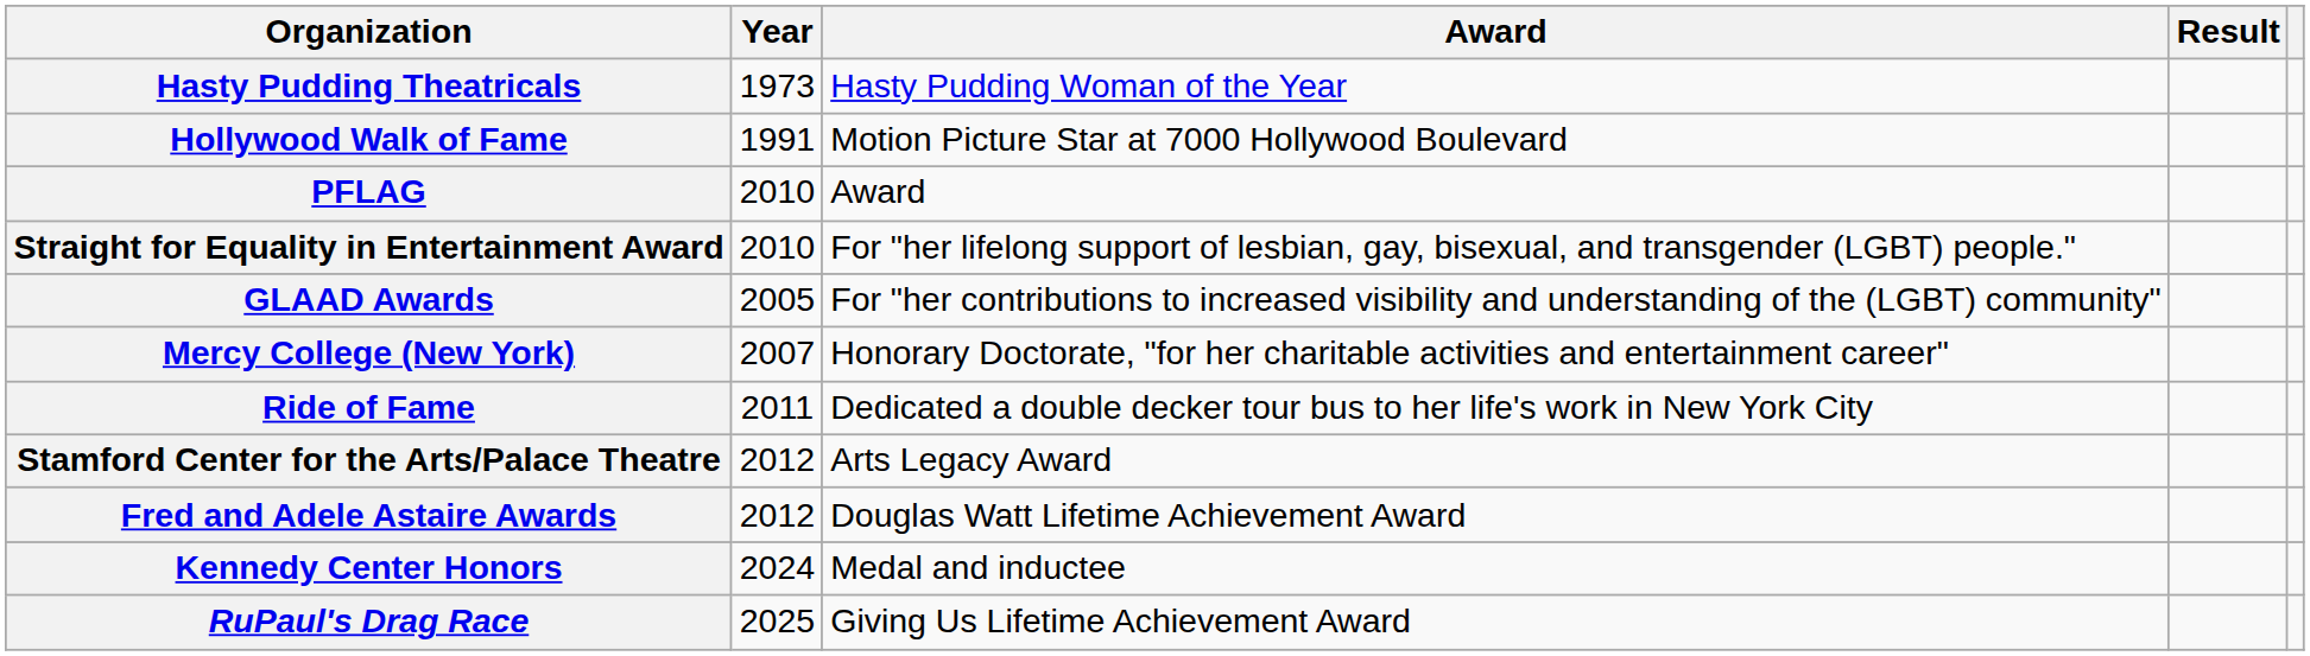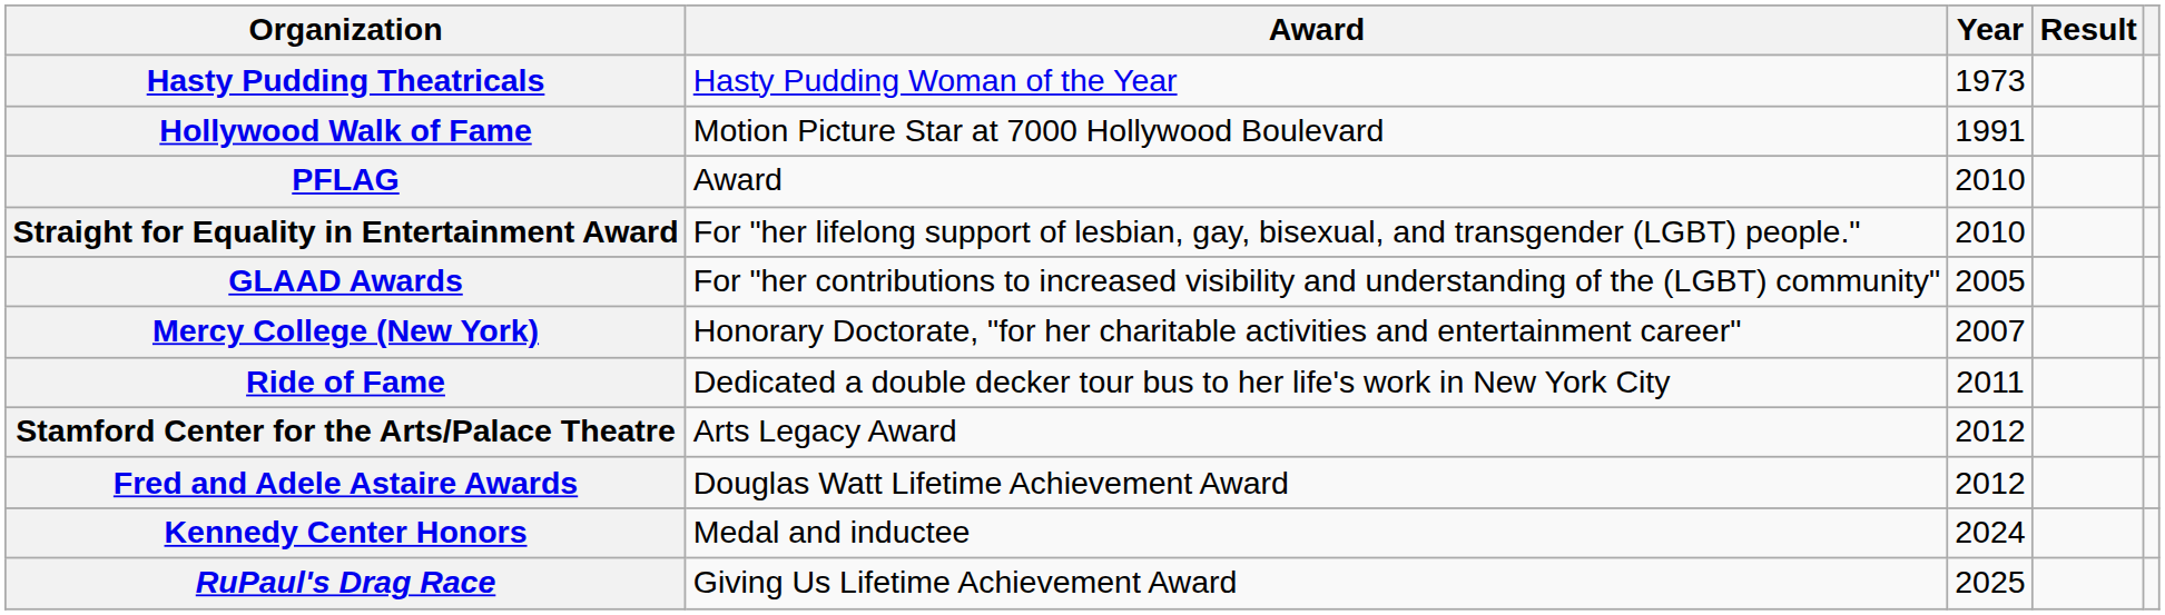 <table class= "wikitable plainrowheaders sortable">
 <tr>
 <th>Organization</th>
+<th scope="col">Award</th>
 <th scope="col">Year</th>
-<th scope="col">Award</th>
 <th scope="col">Result</th>
 <th scope="col" class="unsortable"></th>
 </tr>
 <tr>
 <th scope="row" rowspan="1"><a href='#'>Hasty Pudding Theatricals</a></th>
+<td><a href='#'>Hasty Pudding Woman of the Year</a></td>
 <td style="text-align:center;">1973</td>
-<td><a href='#'>Hasty Pudding Woman of the Year</a></td>
 <td></td>
 <td style="text-align:center;"></td>
 </tr>
 <tr>
 <th scope="row" rowspan="1"><a href='#'>Hollywood Walk of Fame</a></th>
+<td>Motion Picture Star at 7000 Hollywood Boulevard</td>
 <td style="text-align:center;">1991</td>
-<td>Motion Picture Star at 7000 Hollywood Boulevard</td>
 <td></td>
 <td style="text-align:center;"></td>
 </tr>
 <tr>
 <th scope="row" rowspan="1"><a href='#'>PFLAG</a></th>
+<td>Award</td>
 <td style="text-align:center;">2010</td>
-<td>Award</td>
 <td></td>
 <td style="text-align:center;"></td>
 </tr>
 <tr>
 <th scope="row" rowspan="1">Straight for Equality in Entertainment Award</th>
+<td>For "her lifelong support of lesbian, gay, bisexual, and transgender (LGBT) people."</td>
 <td style="text-align:center;">2010</td>
-<td>For "her lifelong support of lesbian, gay, bisexual, and transgender (LGBT) people."</td>
 <td></td>
 <td style="text-align:center;"></td>
 </tr>
 <tr>
 <th scope="row" rowspan="1"><a href='#'>GLAAD Awards</a></th>
+<td>For "her contributions to increased visibility and understanding of the (LGBT) community"</td>
 <td style="text-align:center;">2005</td>
-<td>For "her contributions to increased visibility and understanding of the (LGBT) community"</td>
 <td></td>
 <td style="text-align:center;"></td>
 </tr>
 <tr>
 <th scope="row" rowspan="1"><a href='#'>Mercy College (New York)</a></th>
+<td>Honorary Doctorate, "for her charitable activities and entertainment career"</td>
 <td style="text-align:center;">2007</td>
-<td>Honorary Doctorate, "for her charitable activities and entertainment career"</td>
 <td></td>
 <td style="text-align:center;"></td>
 </tr>
 <tr>
 <th scope="row" rowspan="1"><a href='#'>Ride of Fame</a></th>
+<td>Dedicated a double decker tour bus to her life's work in New York City</td>
 <td style="text-align:center;">2011</td>
-<td>Dedicated a double decker tour bus to her life's work in New York City</td>
 <td></td>
 <td style="text-align:center;"></td>
 </tr>
 <tr>
 <th scope="row" rowspan="1">Stamford Center for the Arts/Palace Theatre</th>
+<td>Arts Legacy Award</td>
 <td style="text-align:center;">2012</td>
-<td>Arts Legacy Award</td>
 <td></td>
 <td style="text-align:center;"></td>
 </tr>
 <tr>
 <th scope="row" rowspan="1"><a href='#'>Fred and Adele Astaire Awards</a></th>
+<td>Douglas Watt Lifetime Achievement Award</td>
 <td style="text-align:center;">2012</td>
-<td>Douglas Watt Lifetime Achievement Award</td>
 <td></td>
 <td style="text-align:center;"></td>
 </tr>
 <tr>
 <th scope="row" rowspan="1"><a href='#'>Kennedy Center Honors</a></th>
+<td>Medal and inductee</td>
 <td style="text-align:center;">2024</td>
-<td>Medal and inductee</td>
 <td></td>
 <td style="text-align:center;"></td>
 </tr>
 <tr>
 <th scope="row" rowspan="1"><em><a href='#'>RuPaul's Drag Race</a></em></th>
+<td>Giving Us Lifetime Achievement Award</td>
 <td style="text-align:center;">2025</td>
-<td>Giving Us Lifetime Achievement Award</td>
 <td></td>
 <td style="text-align:center;"></td>
 </tr>
 </table>
